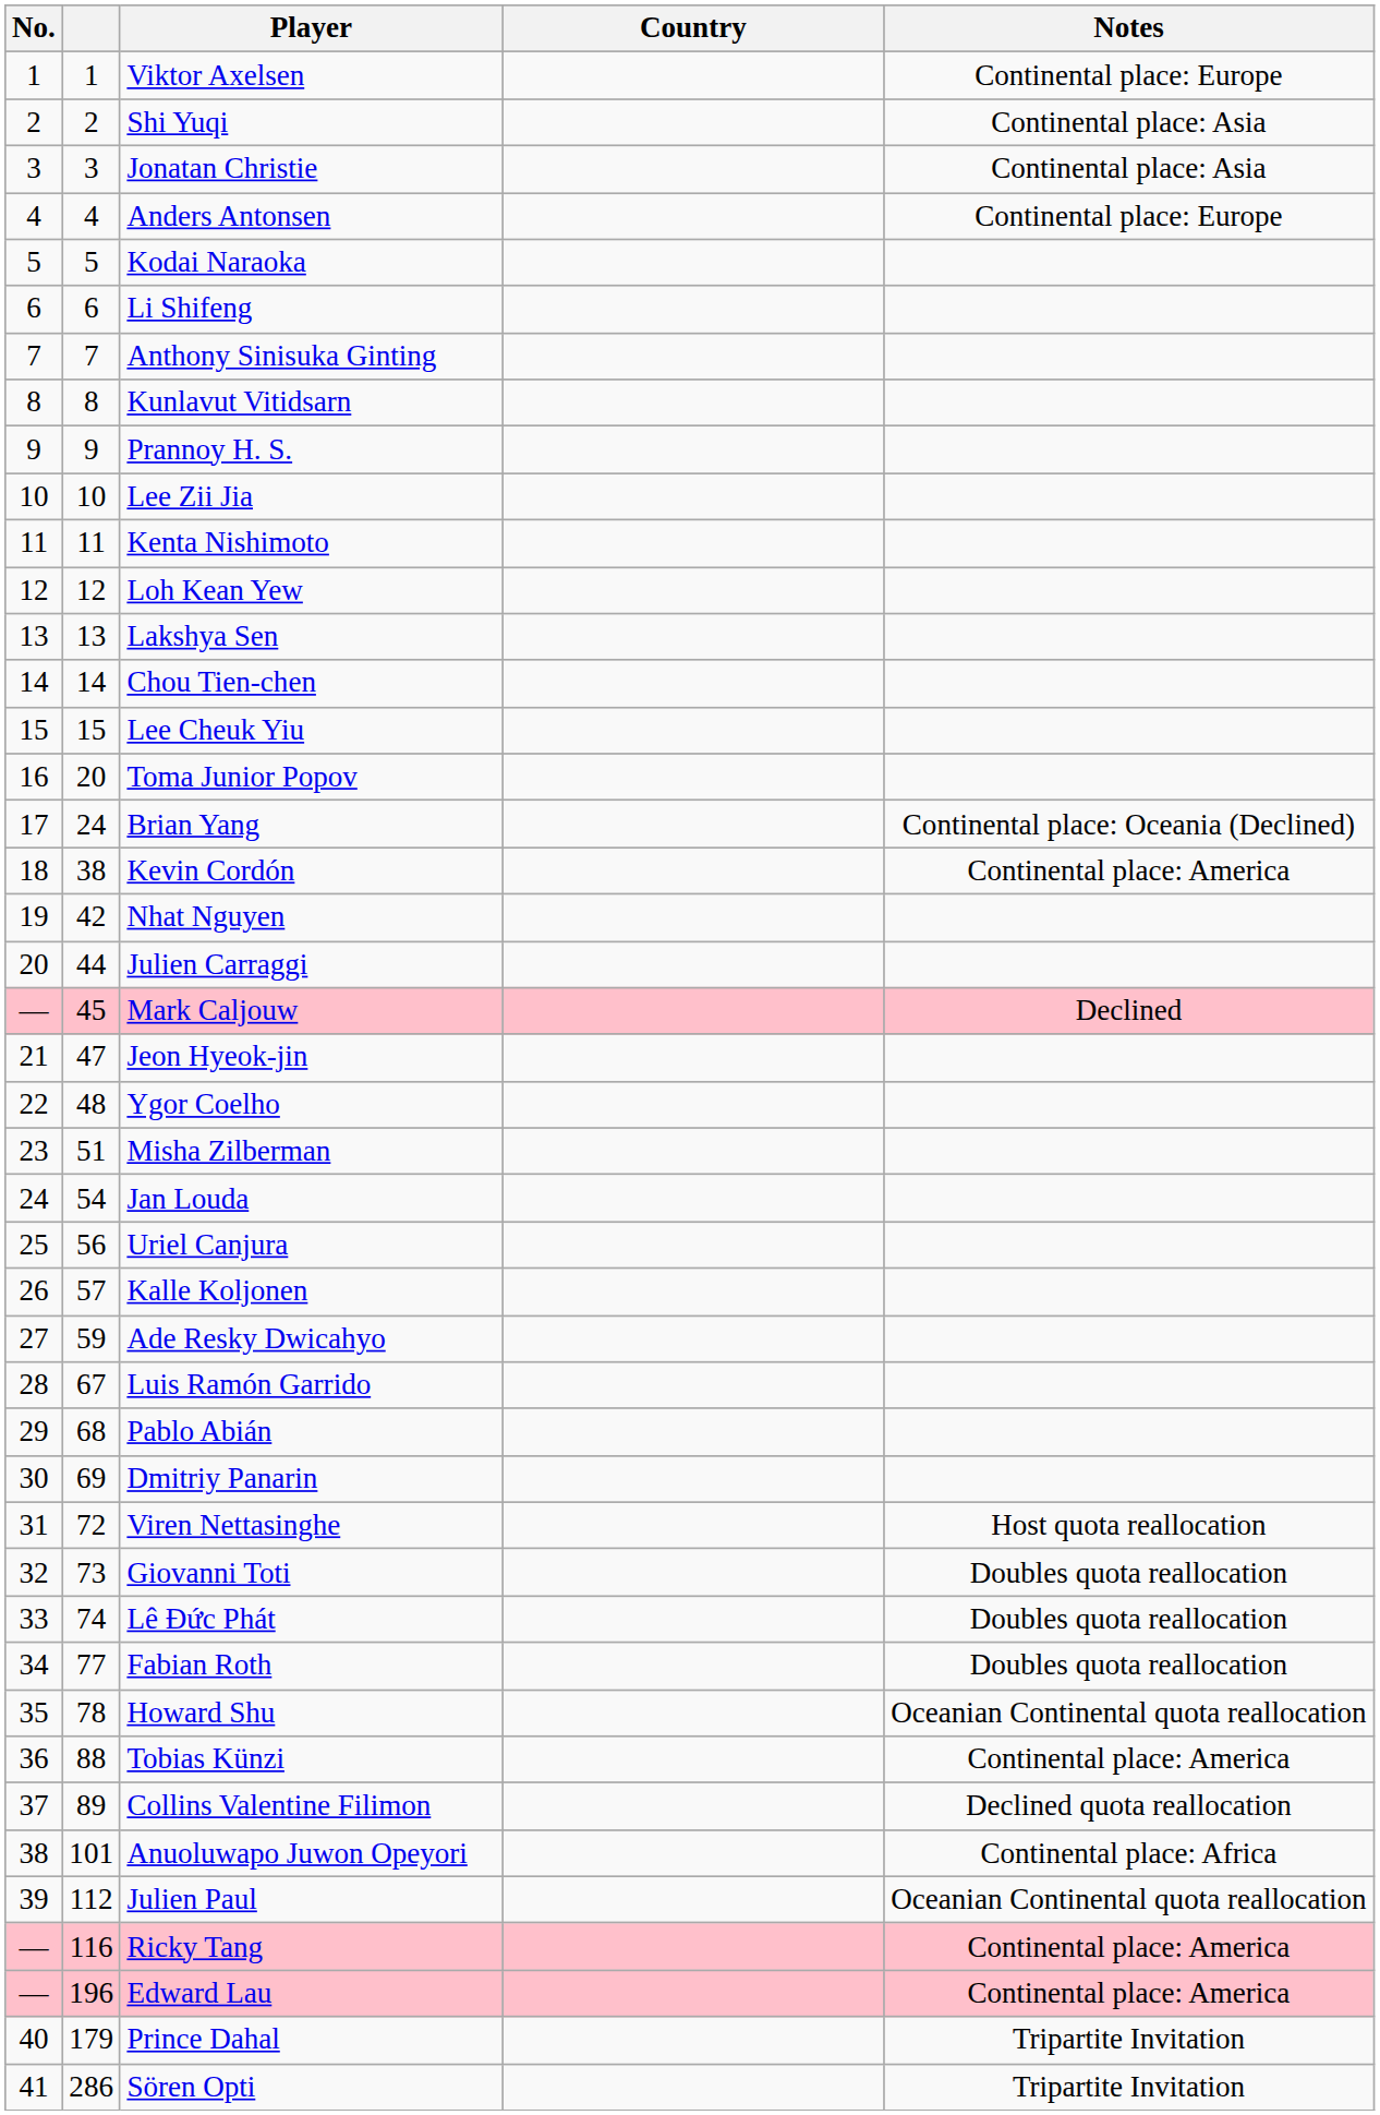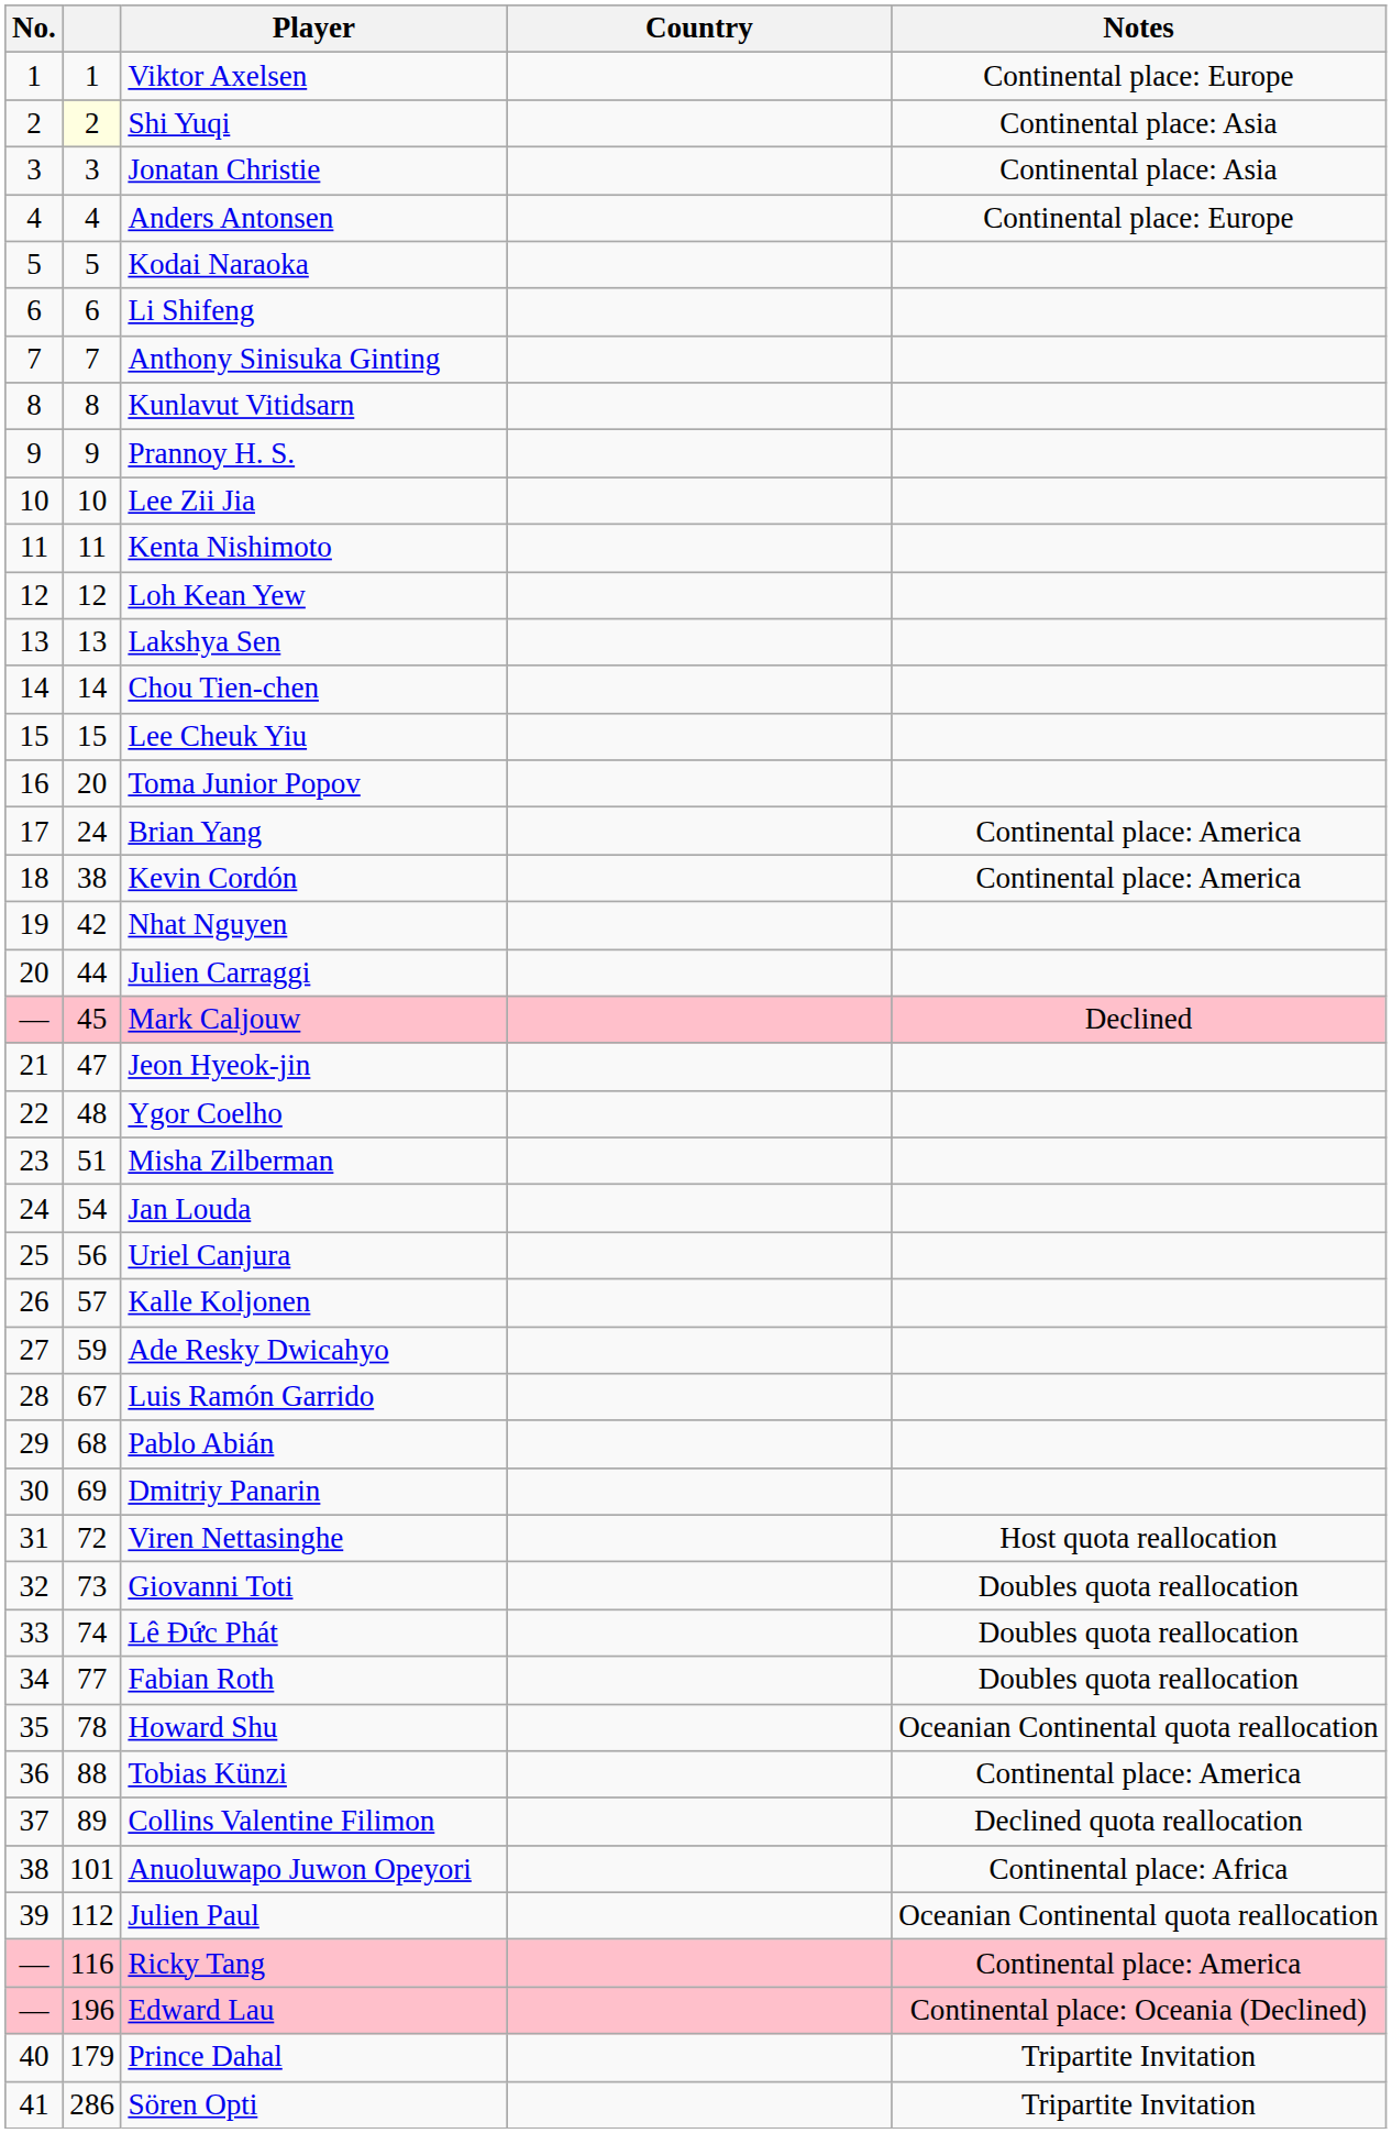 <table class="wikitable sortable" style="text-align:center">
 <tr>
 <th>No.</th>
 <th></th>
 <th width="200">Player</th>
 <th width="200">Country</th>
 <th>Notes</th>
 </tr>
 <tr>
 <td>1</td>
 <td>1</td>
 <td align=left><a href='#'>Viktor Axelsen</a></td>
 <td align=left></td>
 <td>Continental place: Europe</td>
 </tr>
 <tr>
 <td>2</td>
-<td>2</td>
+<td style="background: lightyellow;">2</td>
 <td align=left><a href='#'>Shi Yuqi</a></td>
 <td align=left></td>
 <td>Continental place: Asia</td>
 </tr>
 <tr bgcolor=>
 <td>3</td>
 <td>3</td>
 <td align=left><a href='#'>Jonatan Christie</a></td>
 <td align=left></td>
 <td>Continental place: Asia</td>
 </tr>
 <tr bgcolor=>
 <td>4</td>
 <td>4</td>
 <td align=left><a href='#'>Anders Antonsen</a></td>
 <td align=left></td>
 <td>Continental place: Europe</td>
 </tr>
 <tr>
 <td>5</td>
 <td>5</td>
 <td align=left><a href='#'>Kodai Naraoka</a></td>
 <td align=left></td>
 <td></td>
 </tr>
 <tr>
 <td>6</td>
 <td>6</td>
 <td align=left><a href='#'>Li Shifeng</a></td>
 <td align=left></td>
 <td></td>
 </tr>
 <tr>
 <td>7</td>
 <td>7</td>
 <td align=left><a href='#'>Anthony Sinisuka Ginting</a></td>
 <td align=left></td>
 <td></td>
 </tr>
 <tr>
 <td>8</td>
 <td>8</td>
 <td align=left><a href='#'>Kunlavut Vitidsarn</a></td>
 <td align=left></td>
 <td></td>
 </tr>
 <tr>
 <td>9</td>
 <td>9</td>
 <td align=left><a href='#'>Prannoy H. S.</a></td>
 <td align=left></td>
 <td></td>
 </tr>
 <tr>
 <td>10</td>
 <td>10</td>
 <td align=left><a href='#'>Lee Zii Jia</a></td>
 <td align=left></td>
 <td></td>
 </tr>
 <tr>
 <td>11</td>
 <td>11</td>
 <td align=left><a href='#'>Kenta Nishimoto</a></td>
 <td align=left></td>
 <td></td>
 </tr>
 <tr>
 <td>12</td>
 <td>12</td>
 <td align=left><a href='#'>Loh Kean Yew</a></td>
 <td align=left></td>
 <td></td>
 </tr>
 <tr>
 <td>13</td>
 <td>13</td>
 <td align=left><a href='#'>Lakshya Sen</a></td>
 <td align=left></td>
 <td></td>
 </tr>
 <tr>
 <td>14</td>
 <td>14</td>
 <td align=left><a href='#'>Chou Tien-chen</a></td>
 <td align=left></td>
 <td></td>
 </tr>
 <tr>
 <td>15</td>
 <td>15</td>
 <td align=left><a href='#'>Lee Cheuk Yiu</a></td>
 <td align=left></td>
 <td></td>
 </tr>
 <tr>
 <td>16</td>
 <td>20</td>
 <td align=left><a href='#'>Toma Junior Popov</a></td>
 <td align=left></td>
 <td></td>
 </tr>
 <tr>
 <td>17</td>
 <td>24</td>
 <td align=left><a href='#'>Brian Yang</a></td>
 <td align=left></td>
-<td>Continental place: Oceania (Declined)</td>
+<td>Continental place: America</td>
 </tr>
 <tr>
 <td>18</td>
 <td>38</td>
 <td align=left><a href='#'>Kevin Cordón</a></td>
 <td align=left></td>
 <td>Continental place: America</td>
 </tr>
 <tr>
 <td>19</td>
 <td>42</td>
 <td align=left><a href='#'>Nhat Nguyen</a></td>
 <td align=left></td>
 <td></td>
 </tr>
 <tr>
 <td>20</td>
 <td>44</td>
 <td align=left><a href='#'>Julien Carraggi</a></td>
 <td align=left></td>
 <td></td>
 </tr>
 <tr bgcolor=#ffc0cb>
 <td>—</td>
 <td>45</td>
 <td align=left><a href='#'>Mark Caljouw</a></td>
 <td align=left></td>
 <td>Declined</td>
 </tr>
 <tr>
 <td>21</td>
 <td>47</td>
 <td align=left><a href='#'>Jeon Hyeok-jin</a></td>
 <td align=left></td>
 <td></td>
 </tr>
 <tr>
 <td>22</td>
 <td>48</td>
 <td align=left><a href='#'>Ygor Coelho</a></td>
 <td align=left></td>
 <td></td>
 </tr>
 <tr>
 <td>23</td>
 <td>51</td>
 <td align=left><a href='#'>Misha Zilberman</a></td>
 <td align=left></td>
 <td></td>
 </tr>
 <tr>
 <td>24</td>
 <td>54</td>
 <td align=left><a href='#'>Jan Louda</a></td>
 <td align=left></td>
 <td></td>
 </tr>
 <tr>
 <td>25</td>
 <td>56</td>
 <td align=left><a href='#'>Uriel Canjura</a></td>
 <td align=left></td>
 <td></td>
 </tr>
 <tr>
 <td>26</td>
 <td>57</td>
 <td align=left><a href='#'>Kalle Koljonen</a></td>
 <td align=left></td>
 <td></td>
 </tr>
 <tr>
 <td>27</td>
 <td>59</td>
 <td align=left><a href='#'>Ade Resky Dwicahyo</a></td>
 <td align=left></td>
 <td></td>
 </tr>
 <tr>
 <td>28</td>
 <td>67</td>
 <td align=left><a href='#'>Luis Ramón Garrido</a></td>
 <td align=left></td>
 <td></td>
 </tr>
 <tr>
 <td>29</td>
 <td>68</td>
 <td align=left><a href='#'>Pablo Abián</a></td>
 <td align=left></td>
 <td></td>
 </tr>
 <tr>
 <td>30</td>
 <td>69</td>
 <td align=left><a href='#'>Dmitriy Panarin</a></td>
 <td align=left></td>
 <td></td>
 </tr>
 <tr>
 <td>31</td>
 <td>72</td>
 <td align=left><a href='#'>Viren Nettasinghe</a></td>
 <td align=left></td>
 <td>Host quota reallocation</td>
 </tr>
 <tr>
 <td>32</td>
 <td>73</td>
 <td align=left><a href='#'>Giovanni Toti</a></td>
 <td align=left></td>
 <td>Doubles quota reallocation</td>
 </tr>
 <tr>
 <td>33</td>
 <td>74</td>
 <td align=left><a href='#'>Lê Đức Phát</a></td>
 <td align=left></td>
 <td>Doubles quota reallocation</td>
 </tr>
 <tr>
 <td>34</td>
 <td>77</td>
 <td align=left><a href='#'>Fabian Roth</a></td>
 <td align=left></td>
 <td>Doubles quota reallocation</td>
 </tr>
 <tr>
 <td>35</td>
 <td>78</td>
 <td align=left><a href='#'>Howard Shu</a></td>
 <td align=left></td>
 <td>Oceanian Continental quota reallocation</td>
 </tr>
 <tr>
 <td>36</td>
 <td>88</td>
 <td align=left><a href='#'>Tobias Künzi</a></td>
 <td align=left></td>
 <td>Continental place: America</td>
 </tr>
 <tr>
 <td>37</td>
 <td>89</td>
 <td align=left><a href='#'>Collins Valentine Filimon</a></td>
 <td align=left></td>
 <td>Declined quota reallocation</td>
 </tr>
 <tr>
 <td>38</td>
 <td>101</td>
 <td align=left><a href='#'>Anuoluwapo Juwon Opeyori</a></td>
 <td align=left></td>
 <td>Continental place: Africa</td>
 </tr>
 <tr>
 <td>39</td>
 <td>112</td>
 <td align=left><a href='#'>Julien Paul</a></td>
 <td align=left></td>
 <td>Oceanian Continental quota reallocation</td>
 </tr>
 <tr bgcolor=#ffc0cb>
 <td>—</td>
 <td>116</td>
 <td align=left><a href='#'>Ricky Tang</a></td>
 <td align=left></td>
 <td>Continental place: America</td>
 </tr>
 <tr bgcolor=#ffc0cb>
 <td>—</td>
 <td>196</td>
 <td align=left><a href='#'>Edward Lau</a></td>
 <td align=left></td>
-<td>Continental place: America</td>
+<td>Continental place: Oceania (Declined)</td>
 </tr>
 <tr>
 <td>40</td>
 <td>179</td>
 <td align=left><a href='#'>Prince Dahal</a></td>
 <td align=left></td>
 <td>Tripartite Invitation</td>
 </tr>
 <tr>
 <td>41</td>
 <td>286</td>
 <td align=left><a href='#'>Sören Opti</a></td>
 <td align=left></td>
 <td>Tripartite Invitation</td>
 </tr>
 </table>
